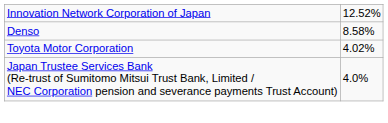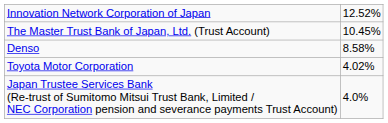 <table class="wikitable">
 <tr>
 <td><a href='#'>Innovation Network Corporation of Japan</a></td>
 <td>12.52%</td>
+</tr>
+<tr>
+<td><a href='#'>The Master Trust Bank of Japan, Ltd.</a> (Trust Account)</td>
+<td>10.45%</td>
 </tr>
 <tr>
 <td><a href='#'>Denso</a></td>
 <td>8.58%</td>
 </tr>
 <tr>
 <td><a href='#'>Toyota Motor Corporation</a></td>
 <td>4.02%</td>
 </tr>
 <tr>
 <td><a href='#'>Japan Trustee Services Bank</a><br>(Re-trust of Sumitomo Mitsui Trust Bank, Limited /<br><a href='#'>NEC Corporation</a> pension and severance payments Trust Account)</td>
 <td>4.0%</td>
 </tr>
 </table>
